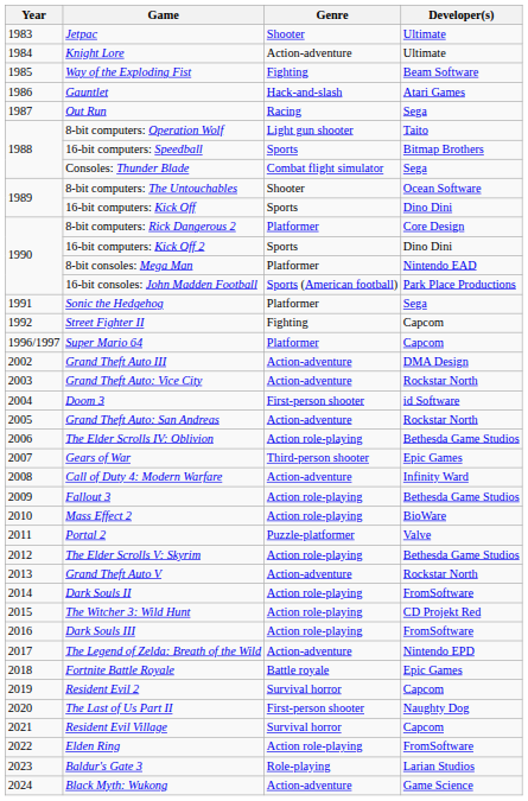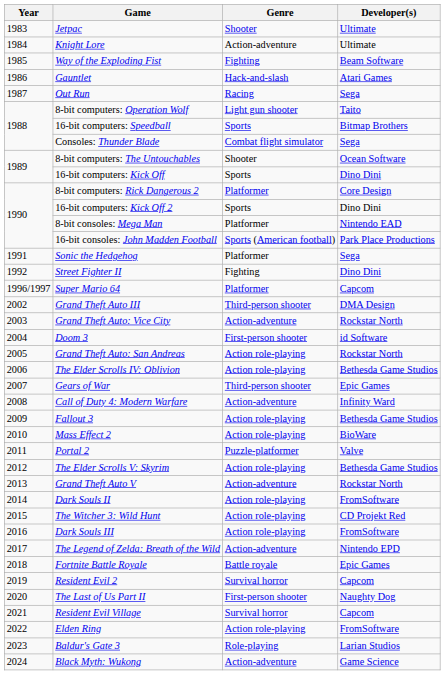 <table class="wikitable">
 <tr>
 <th>Year</th>
 <th>Game</th>
 <th>Genre</th>
 <th>Developer(s)</th>
 </tr>
 <tr>
 <td>1983</td>
 <td><em><a href='#'>Jetpac</a></em></td>
 <td><a href='#'>Shooter</a></td>
 <td><a href='#'>Ultimate</a></td>
 </tr>
 <tr>
 <td>1984</td>
 <td><em><a href='#'>Knight Lore</a></em></td>
 <td>Action-adventure</td>
 <td>Ultimate</td>
 </tr>
 <tr>
 <td>1985</td>
 <td><em><a href='#'>Way of the Exploding Fist</a></em></td>
 <td><a href='#'>Fighting</a></td>
 <td><a href='#'>Beam Software</a></td>
 </tr>
 <tr>
 <td>1986</td>
 <td><em><a href='#'>Gauntlet</a></em></td>
 <td><a href='#'>Hack-and-slash</a></td>
 <td><a href='#'>Atari Games</a></td>
 </tr>
 <tr>
 <td>1987</td>
 <td><em><a href='#'>Out Run</a></em></td>
 <td><a href='#'>Racing</a></td>
 <td><a href='#'>Sega</a></td>
 </tr>
 <tr>
 <td rowspan=3>1988</td>
 <td>8-bit computers: <em><a href='#'>Operation Wolf</a></em></td>
 <td><a href='#'>Light gun shooter</a></td>
 <td><a href='#'>Taito</a></td>
 </tr>
 <tr>
 <td>16-bit computers: <em><a href='#'>Speedball</a></em></td>
 <td><a href='#'>Sports</a></td>
 <td><a href='#'>Bitmap Brothers</a></td>
 </tr>
 <tr>
 <td>Consoles: <em><a href='#'>Thunder Blade</a></em></td>
 <td><a href='#'>Combat flight simulator</a></td>
 <td><a href='#'>Sega</a></td>
 </tr>
 <tr>
 <td rowspan=2>1989</td>
 <td>8-bit computers: <em><a href='#'>The Untouchables</a></em></td>
 <td>Shooter</td>
 <td><a href='#'>Ocean Software</a></td>
 </tr>
 <tr>
 <td>16-bit computers: <em><a href='#'>Kick Off</a></em></td>
 <td>Sports</td>
 <td><a href='#'>Dino Dini</a></td>
 </tr>
 <tr>
 <td rowspan=4>1990</td>
 <td>8-bit computers: <em><a href='#'>Rick Dangerous 2</a></em></td>
 <td><a href='#'>Platformer</a></td>
 <td><a href='#'>Core Design</a></td>
 </tr>
 <tr>
 <td>16-bit computers: <em><a href='#'>Kick Off 2</a></em></td>
 <td>Sports</td>
 <td>Dino Dini</td>
 </tr>
 <tr>
 <td>8-bit consoles: <em><a href='#'>Mega Man</a></em></td>
 <td>Platformer</td>
 <td><a href='#'>Nintendo EAD</a></td>
 </tr>
 <tr>
 <td>16-bit consoles: <em><a href='#'>John Madden Football</a></em></td>
 <td><a href='#'>Sports</a> (<a href='#'>American football</a>)</td>
 <td><a href='#'>Park Place Productions</a></td>
 </tr>
 <tr>
 <td>1991</td>
 <td><em><a href='#'>Sonic the Hedgehog</a></em></td>
 <td>Platformer</td>
 <td><a href='#'>Sega</a></td>
 </tr>
 <tr>
 <td>1992</td>
 <td><em><a href='#'>Street Fighter II</a></em></td>
 <td>Fighting</td>
-<td>Capcom</td>
+<td><a href='#'>Dino Dini</a></td>
 </tr>
 <tr>
 <td>1996/1997</td>
 <td><em><a href='#'>Super Mario 64</a></em></td>
 <td><a href='#'>Platformer</a></td>
 <td><a href='#'>Capcom</a></td>
 </tr>
 <tr>
 <td>2002</td>
 <td><em><a href='#'>Grand Theft Auto III</a></em></td>
-<td><a href='#'>Action-adventure</a></td>
+<td><a href='#'>Third-person shooter</a></td>
 <td><a href='#'>DMA Design</a></td>
 </tr>
 <tr>
 <td>2003</td>
 <td><em><a href='#'>Grand Theft Auto: Vice City</a></em></td>
 <td><a href='#'>Action-adventure</a></td>
 <td><a href='#'>Rockstar North</a></td>
 </tr>
 <tr>
 <td>2004</td>
 <td><em><a href='#'>Doom 3</a></em></td>
 <td><a href='#'>First-person shooter</a></td>
 <td><a href='#'>id Software</a></td>
 </tr>
 <tr>
 <td>2005</td>
 <td><em><a href='#'>Grand Theft Auto: San Andreas</a></em></td>
-<td><a href='#'>Action-adventure</a></td>
+<td><a href='#'>Action role-playing</a></td>
 <td><a href='#'>Rockstar North</a></td>
 </tr>
 <tr>
 <td>2006</td>
 <td><em><a href='#'>The Elder Scrolls IV: Oblivion</a></em></td>
 <td><a href='#'>Action role-playing</a></td>
 <td><a href='#'>Bethesda Game Studios</a></td>
 </tr>
 <tr>
 <td>2007</td>
 <td><em><a href='#'>Gears of War</a></em></td>
 <td><a href='#'>Third-person shooter</a></td>
 <td><a href='#'>Epic Games</a></td>
 </tr>
 <tr>
 <td>2008</td>
 <td><em><a href='#'>Call of Duty 4: Modern Warfare</a></em></td>
 <td><a href='#'>Action-adventure</a></td>
 <td><a href='#'>Infinity Ward</a></td>
 </tr>
 <tr>
 <td>2009</td>
 <td><em><a href='#'>Fallout 3</a></em></td>
 <td><a href='#'>Action role-playing</a></td>
 <td><a href='#'>Bethesda Game Studios</a></td>
 </tr>
 <tr>
 <td>2010</td>
 <td><em><a href='#'>Mass Effect 2</a></em></td>
 <td><a href='#'>Action role-playing</a></td>
 <td><a href='#'>BioWare</a></td>
 </tr>
 <tr>
 <td>2011</td>
 <td><em><a href='#'>Portal 2</a></em></td>
 <td><a href='#'>Puzzle-platformer</a></td>
 <td><a href='#'>Valve</a></td>
 </tr>
 <tr>
 <td>2012</td>
 <td><em><a href='#'>The Elder Scrolls V: Skyrim</a></em></td>
 <td><a href='#'>Action role-playing</a></td>
 <td><a href='#'>Bethesda Game Studios</a></td>
 </tr>
 <tr>
 <td>2013</td>
 <td><em><a href='#'>Grand Theft Auto V</a></em></td>
 <td><a href='#'>Action-adventure</a></td>
 <td><a href='#'>Rockstar North</a></td>
 </tr>
 <tr>
 <td>2014</td>
 <td><em><a href='#'>Dark Souls II</a></em></td>
 <td><a href='#'>Action role-playing</a></td>
 <td><a href='#'>FromSoftware</a></td>
 </tr>
 <tr>
 <td>2015</td>
 <td><em><a href='#'>The Witcher 3: Wild Hunt</a></em></td>
 <td><a href='#'>Action role-playing</a></td>
 <td><a href='#'>CD Projekt Red</a></td>
 </tr>
 <tr>
 <td>2016</td>
 <td><em><a href='#'>Dark Souls III</a></em></td>
 <td><a href='#'>Action role-playing</a></td>
 <td><a href='#'>FromSoftware</a></td>
 </tr>
 <tr>
 <td>2017</td>
 <td><em><a href='#'>The Legend of Zelda: Breath of the Wild</a></em></td>
 <td><a href='#'>Action-adventure</a></td>
 <td><a href='#'>Nintendo EPD</a></td>
 </tr>
 <tr>
 <td>2018</td>
 <td><em><a href='#'>Fortnite Battle Royale</a></em></td>
 <td><a href='#'>Battle royale</a></td>
 <td><a href='#'>Epic Games</a></td>
 </tr>
 <tr>
 <td>2019</td>
 <td><em><a href='#'>Resident Evil 2</a></em></td>
 <td><a href='#'>Survival horror</a></td>
 <td><a href='#'>Capcom</a></td>
 </tr>
 <tr>
 <td>2020</td>
 <td><em><a href='#'>The Last of Us Part II</a></em></td>
 <td><a href='#'>First-person shooter</a></td>
 <td><a href='#'>Naughty Dog</a></td>
 </tr>
 <tr>
 <td>2021</td>
 <td><em><a href='#'>Resident Evil Village</a></em></td>
 <td><a href='#'>Survival horror</a></td>
 <td><a href='#'>Capcom</a></td>
 </tr>
 <tr>
 <td>2022</td>
 <td><em><a href='#'>Elden Ring</a></em></td>
 <td><a href='#'>Action role-playing</a></td>
 <td><a href='#'>FromSoftware</a></td>
 </tr>
 <tr>
 <td>2023</td>
 <td><em><a href='#'>Baldur's Gate 3</a></em></td>
 <td><a href='#'>Role-playing</a></td>
 <td><a href='#'>Larian Studios</a></td>
 </tr>
 <tr>
 <td>2024</td>
 <td><em><a href='#'>Black Myth: Wukong</a></em></td>
 <td><a href='#'>Action-adventure</a></td>
 <td><a href='#'>Game Science</a></td>
 </tr>
 </table>
